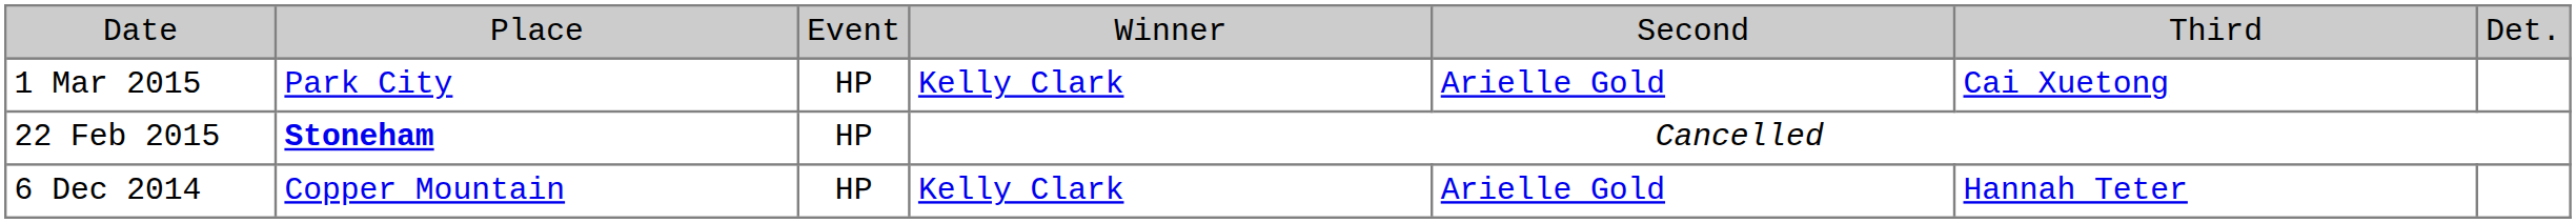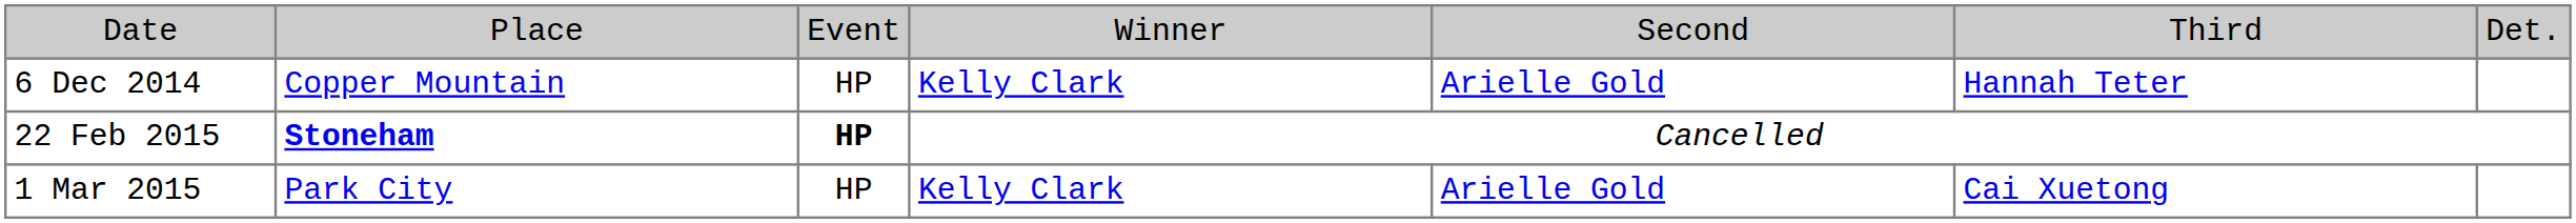 <table cellpadding="3" cellspacing="0" border="1" style="background:#ffffff; font-size:95%; border:grey solid 1px; border-collapse:collapse;">
 <tr style="background:#ccc; text-align:center;">
 <td style="width:100px;">Date</td>
 <td style="width:200px;">Place</td>
 <td style="width:15px;">Event</td>
 <td style="width:200px;">Winner</td>
 <td style="width:200px;">Second</td>
 <td style="width:200px;">Third</td>
 <td style="width:15px;">Det.</td>
 </tr>
 <tr>
+<td>6 Dec 2014</td>
+<td> <a href='#'>Copper Mountain</a></td>
+<td align=center>HP</td>
+<td> <a href='#'>Kelly Clark</a></td>
+<td> <a href='#'>Arielle Gold</a></td>
+<td> <a href='#'>Hannah Teter</a></td>
+<td></td>
+</tr>
+<tr>
+<td>22 Feb 2015</td>
+<td><strong> <a href='#'>Stoneham</a></strong></td>
+<td align=center><strong>HP</strong></td>
+<td colspan=4 align=center><em>Cancelled</em></td>
+</tr>
+<tr>
 <td>1 Mar 2015</td>
 <td> <a href='#'>Park City</a></td>
 <td align=center>HP</td>
 <td> <a href='#'>Kelly Clark</a></td>
 <td> <a href='#'>Arielle Gold</a></td>
 <td> <a href='#'>Cai Xuetong</a></td>
 <td></td>
 </tr>
-<tr>
-<td>22 Feb 2015</td>
-<td><strong> <a href='#'>Stoneham</a></strong></td>
-<td align=center>HP</td>
-<td colspan=4 align=center><em>Cancelled</em></td>
-</tr>
-<tr>
-<td>6 Dec 2014</td>
-<td> <a href='#'>Copper Mountain</a></td>
-<td align=center>HP</td>
-<td> <a href='#'>Kelly Clark</a></td>
-<td> <a href='#'>Arielle Gold</a></td>
-<td> <a href='#'>Hannah Teter</a></td>
-<td></td>
-</tr>
 </table>
